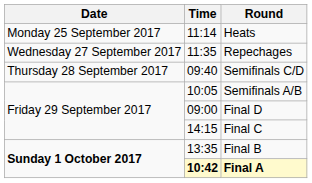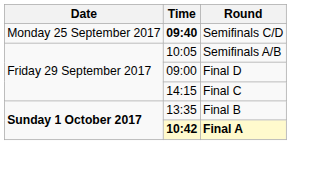 <table class="wikitable">
 <tr>
 <th>Date</th>
 <th>Time</th>
 <th>Round</th>
 </tr>
 <tr>
 <td>Monday 25 September 2017</td>
-<td>11:14</td>
-<td>Heats</td>
-</tr>
-<tr>
-<td>Wednesday 27 September 2017</td>
-<td>11:35</td>
-<td>Repechages</td>
-</tr>
-<tr>
-<td>Thursday 28 September 2017</td>
-<td>09:40</td>
+<td><strong>09:40</strong></td>
 <td>Semifinals C/D</td>
 </tr>
 <tr>
 <td rowspan=3>Friday 29 September 2017</td>
 <td>10:05</td>
 <td>Semifinals A/B</td>
 </tr>
 <tr>
 <td>09:00</td>
 <td>Final D</td>
 </tr>
 <tr>
 <td>14:15</td>
 <td>Final C</td>
 </tr>
 <tr>
 <td rowspan=2><strong>Sunday 1 October 2017</strong></td>
 <td>13:35</td>
 <td>Final B</td>
 </tr>
 <tr>
 <td style=background:lemonchiffon><strong>10:42</strong></td>
 <td style=background:lemonchiffon><strong>Final A</strong></td>
 </tr>
 </table>
